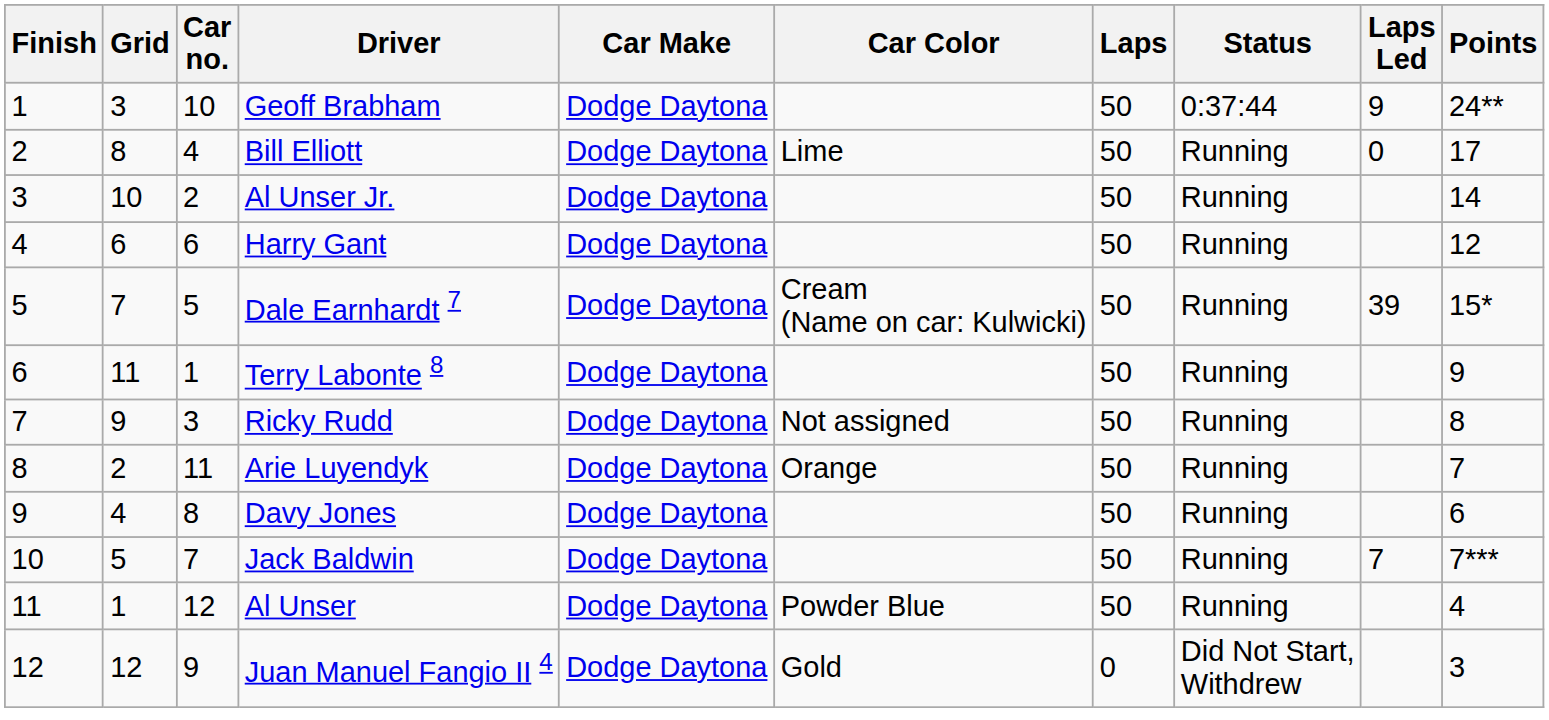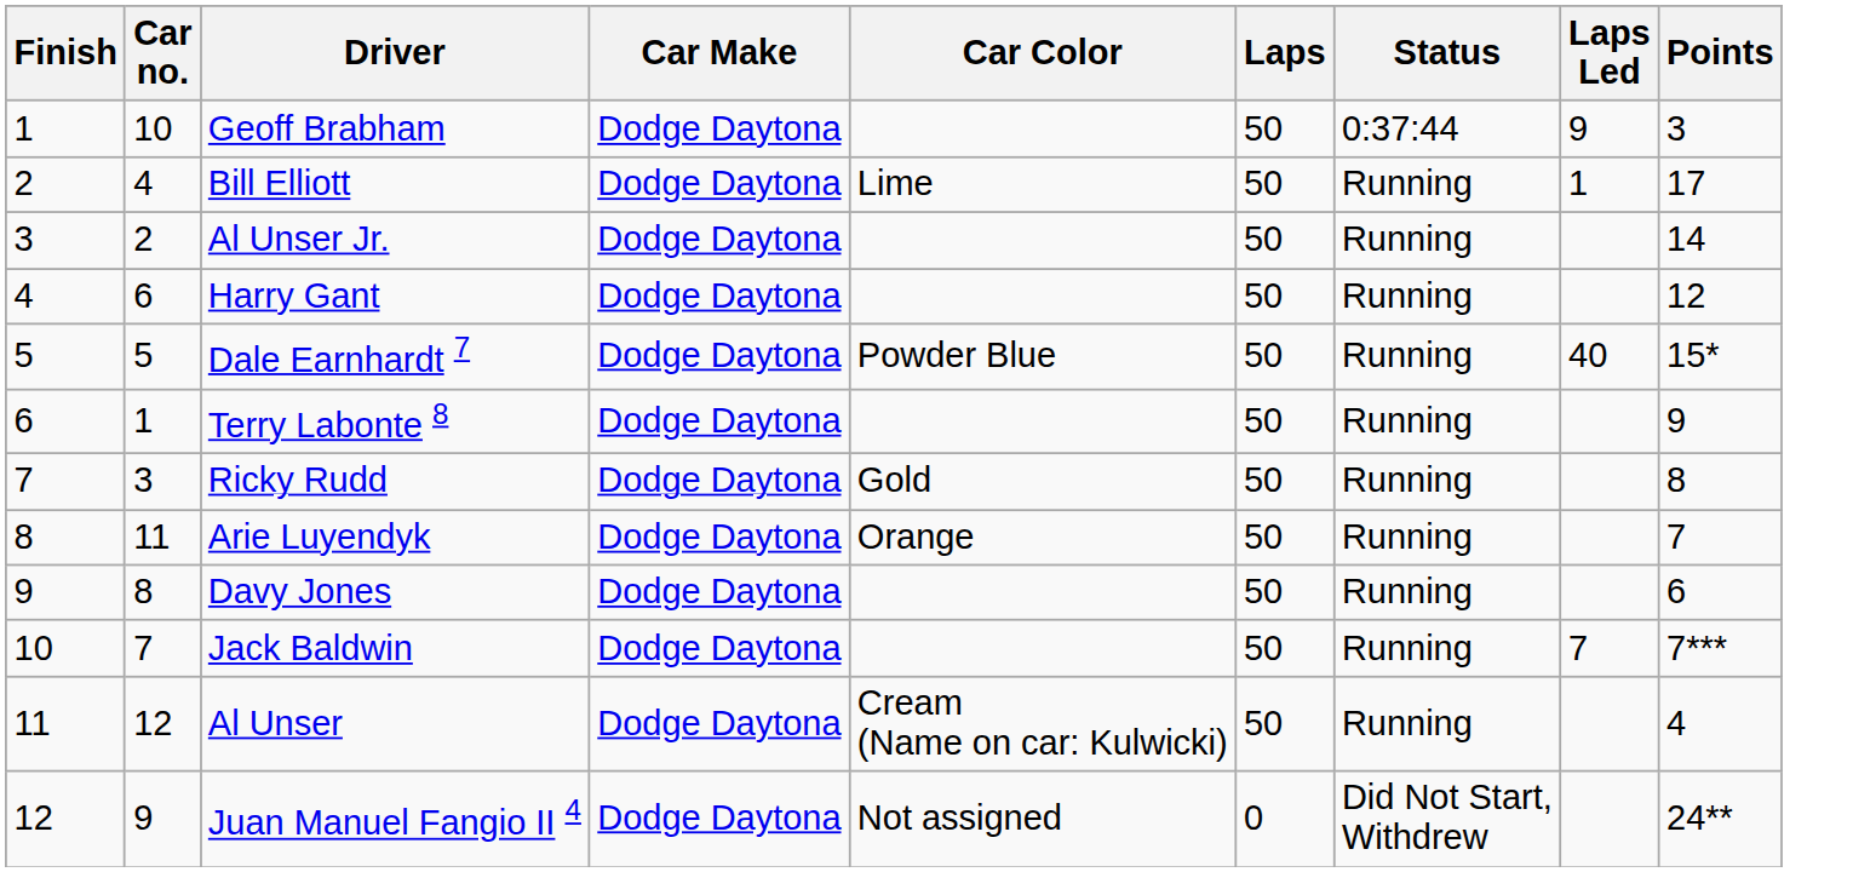 <table class="wikitable">
 <tr>
 <th>Finish</th>
-<th>Grid</th>
 <th>Car<br>no.</th>
 <th>Driver</th>
 <th>Car Make</th>
 <th>Car Color</th>
 <th>Laps</th>
 <th>Status</th>
 <th>Laps<br>Led</th>
 <th>Points</th>
 </tr>
 <tr>
 <td>1</td>
-<td>3</td>
 <td>10</td>
 <td> <a href='#'>Geoff Brabham</a></td>
 <td><a href='#'>Dodge Daytona</a></td>
 <td><div> </div></td>
 <td>50</td>
 <td>0:37:44</td>
 <td>9</td>
-<td>24**</td>
+<td>3</td>
 </tr>
 <tr>
 <td>2</td>
-<td>8</td>
 <td>4</td>
 <td> <a href='#'>Bill Elliott</a></td>
 <td><a href='#'>Dodge Daytona</a></td>
 <td><div> Lime</div></td>
 <td>50</td>
 <td>Running</td>
-<td>0</td>
+<td>1</td>
 <td>17</td>
 </tr>
 <tr>
 <td>3</td>
-<td>10</td>
 <td>2</td>
 <td> <a href='#'>Al Unser Jr.</a></td>
 <td><a href='#'>Dodge Daytona</a></td>
 <td><div> </div></td>
 <td>50</td>
 <td>Running</td>
 <td></td>
 <td>14</td>
 </tr>
 <tr>
 <td>4</td>
 <td>6</td>
-<td>6</td>
 <td> <a href='#'>Harry Gant</a></td>
 <td><a href='#'>Dodge Daytona</a></td>
 <td><div> </div></td>
 <td>50</td>
 <td>Running</td>
 <td></td>
 <td>12</td>
 </tr>
 <tr>
 <td>5</td>
-<td>7</td>
 <td>5</td>
 <td> <a href='#'>Dale Earnhardt</a> <sup><a href='#'>7</a></sup></td>
 <td><a href='#'>Dodge Daytona</a></td>
-<td><div> Cream<br>(Name on car: Kulwicki)</div></td>
+<td><div> Powder Blue</div></td>
 <td>50</td>
 <td>Running</td>
-<td>39</td>
+<td>40</td>
 <td>15*</td>
 </tr>
 <tr>
 <td>6</td>
-<td>11</td>
 <td>1</td>
 <td> <a href='#'>Terry Labonte</a> <sup><a href='#'>8</a></sup></td>
 <td><a href='#'>Dodge Daytona</a></td>
 <td><div></div></td>
 <td>50</td>
 <td>Running</td>
 <td></td>
 <td>9</td>
 </tr>
 <tr>
 <td>7</td>
-<td>9</td>
 <td>3</td>
 <td> <a href='#'>Ricky Rudd</a></td>
 <td><a href='#'>Dodge Daytona</a></td>
-<td>Not assigned</td>
+<td><div> Gold</div></td>
 <td>50</td>
 <td>Running</td>
 <td></td>
 <td>8</td>
 </tr>
 <tr>
 <td>8</td>
-<td>2</td>
 <td>11</td>
 <td> <a href='#'>Arie Luyendyk</a></td>
 <td><a href='#'>Dodge Daytona</a></td>
 <td><div> Orange</div></td>
 <td>50</td>
 <td>Running</td>
 <td></td>
 <td>7</td>
 </tr>
 <tr>
 <td>9</td>
-<td>4</td>
 <td>8</td>
 <td> <a href='#'>Davy Jones</a></td>
 <td><a href='#'>Dodge Daytona</a></td>
 <td><div> </div></td>
 <td>50</td>
 <td>Running</td>
 <td></td>
 <td>6</td>
 </tr>
 <tr>
 <td>10</td>
-<td>5</td>
 <td>7</td>
 <td> <a href='#'>Jack Baldwin</a></td>
 <td><a href='#'>Dodge Daytona</a></td>
 <td><div> </div></td>
 <td>50</td>
 <td>Running</td>
 <td>7</td>
 <td>7***</td>
 </tr>
 <tr>
 <td>11</td>
-<td>1</td>
 <td>12</td>
 <td> <a href='#'>Al Unser</a></td>
 <td><a href='#'>Dodge Daytona</a></td>
-<td><div> Powder Blue</div></td>
+<td><div> Cream<br>(Name on car: Kulwicki)</div></td>
 <td>50</td>
 <td>Running</td>
 <td></td>
 <td>4</td>
 </tr>
 <tr>
 <td>12</td>
-<td>12</td>
 <td>9</td>
 <td> <a href='#'>Juan Manuel Fangio II</a> <sup><a href='#'>4</a></sup></td>
 <td><a href='#'>Dodge Daytona</a></td>
-<td><div> Gold</div></td>
+<td>Not assigned</td>
 <td>0</td>
 <td>Did Not Start,<br>Withdrew</td>
 <td></td>
-<td>3</td>
+<td>24**</td>
 </tr>
 </table>
